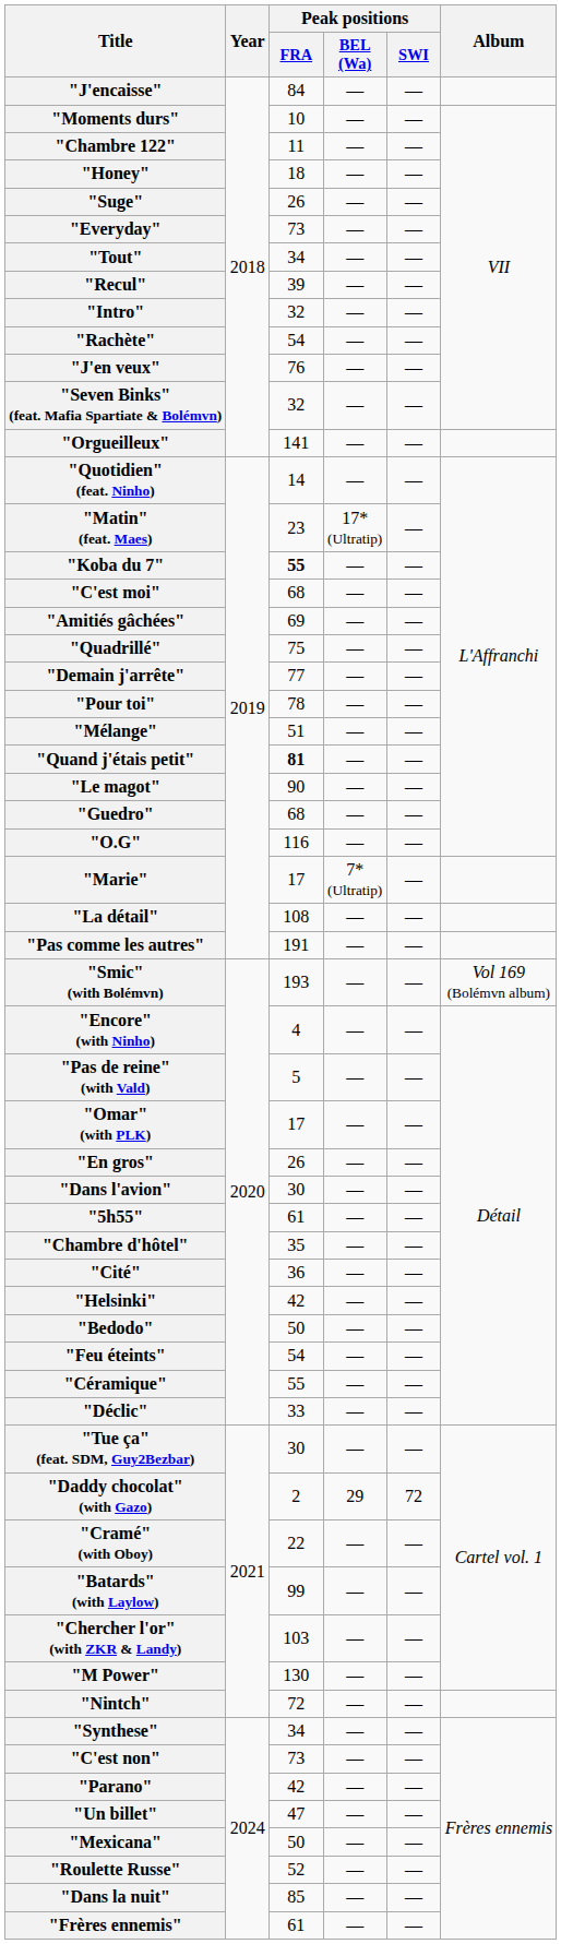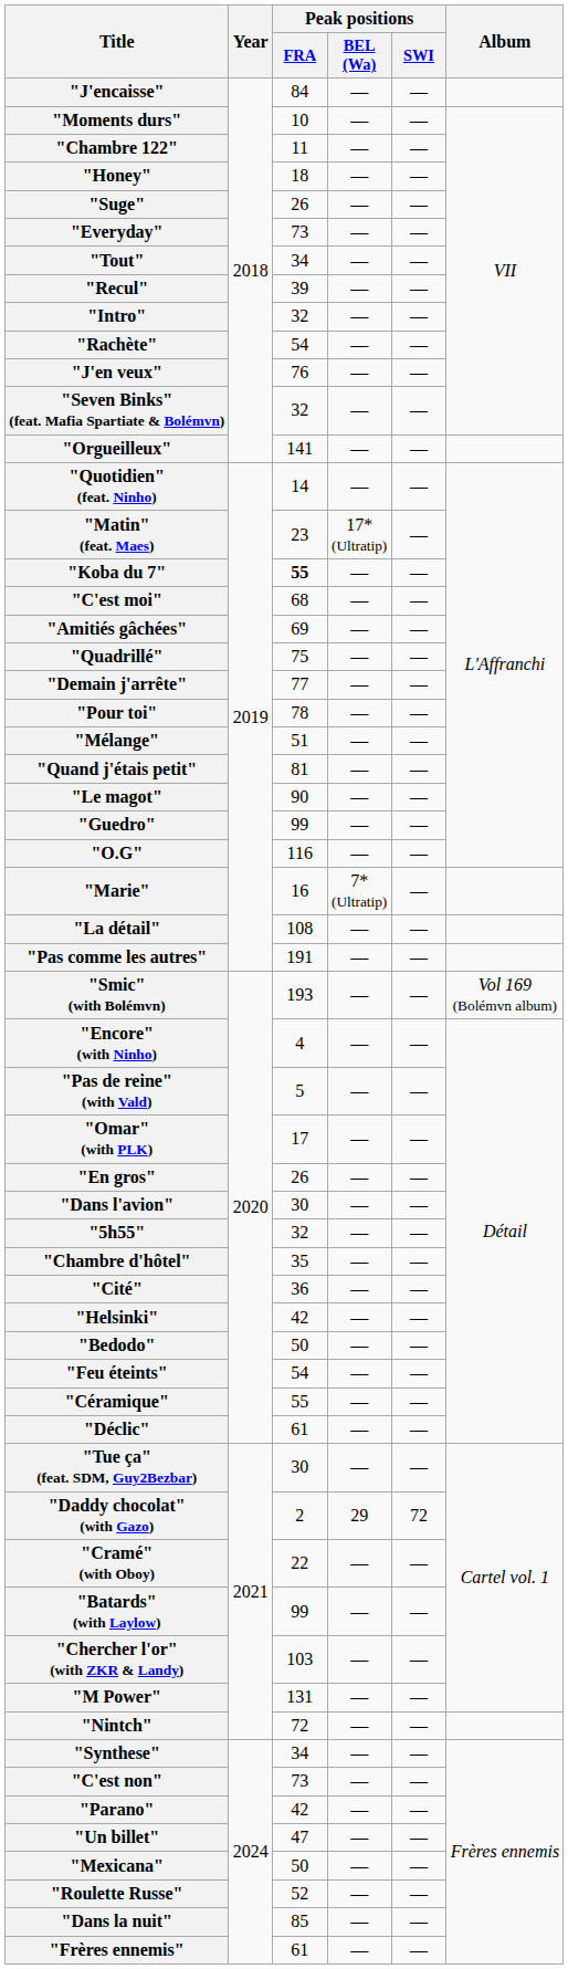 <table class="wikitable plainrowheaders" style="text-align:center">
 <tr>
 <th scope="col" rowspan="2">Title</th>
 <th scope="col" rowspan="2">Year</th>
 <th scope="col" colspan="3">Peak positions</th>
 <th scope="col" rowspan="2">Album</th>
 </tr>
 <tr>
 <th scope="col" style="width:3em;font-size:90%;"><a href='#'>FRA</a><br></th>
 <th scope="col" style="width:3em;font-size:90%;"><a href='#'>BEL <br>(Wa)</a><br></th>
 <th scope="col" style="width:3em;font-size:90%;"><a href='#'>SWI</a><br></th>
 </tr>
 <tr>
 <th scope="row">"J'encaisse"</th>
 <td rowspan=13>2018</td>
 <td>84</td>
 <td>—</td>
 <td>—</td>
 <td></td>
 </tr>
 <tr>
 <th scope="row">"Moments durs"</th>
 <td>10</td>
 <td>—</td>
 <td>—</td>
 <td rowspan=11><em>VII</em></td>
 </tr>
 <tr>
 <th scope="row">"Chambre 122"</th>
 <td>11</td>
 <td>—</td>
 <td>—</td>
 </tr>
 <tr>
 <th scope="row">"Honey"</th>
 <td>18</td>
 <td>—</td>
 <td>—</td>
 </tr>
 <tr>
 <th scope="row">"Suge"</th>
 <td>26</td>
 <td>—</td>
 <td>—</td>
 </tr>
 <tr>
 <th scope="row">"Everyday"</th>
 <td>73</td>
 <td>—</td>
 <td>—</td>
 </tr>
 <tr>
 <th scope="row">"Tout"</th>
 <td>34</td>
 <td>—</td>
 <td>—</td>
 </tr>
 <tr>
 <th scope="row">"Recul"</th>
 <td>39</td>
 <td>—</td>
 <td>—</td>
 </tr>
 <tr>
 <th scope="row">"Intro"</th>
 <td>32</td>
 <td>—</td>
 <td>—</td>
 </tr>
 <tr>
 <th scope="row">"Rachète"</th>
 <td>54</td>
 <td>—</td>
 <td>—</td>
 </tr>
 <tr>
 <th scope="row">"J'en veux"</th>
 <td>76</td>
 <td>—</td>
 <td>—</td>
 </tr>
 <tr>
 <th scope="row">"Seven Binks"<br><small>(feat. Mafia Spartiate & <a href='#'>Bolémvn</a>)</small></th>
 <td>32</td>
 <td>—</td>
 <td>—</td>
 </tr>
 <tr>
 <th scope="row">"Orgueilleux"</th>
 <td>141</td>
 <td>—</td>
 <td>—</td>
 <td></td>
 </tr>
 <tr>
 <th scope="row">"Quotidien"<br><small>(feat. <a href='#'>Ninho</a>)</small></th>
 <td rowspan=16>2019</td>
 <td>14</td>
 <td>—</td>
 <td>—</td>
 <td rowspan=13><em>L'Affranchi</em></td>
 </tr>
 <tr>
 <th scope="row">"Matin"<br><small>(feat. <a href='#'>Maes</a>)</small></th>
 <td>23</td>
 <td>17*<br><small>(Ultratip)</small></td>
 <td>—</td>
 </tr>
 <tr>
 <th scope="row">"Koba du 7"</th>
 <td><strong>55</strong></td>
 <td>—</td>
 <td>—</td>
 </tr>
 <tr>
 <th scope="row">"C'est moi"</th>
 <td>68</td>
 <td>—</td>
 <td>—</td>
 </tr>
 <tr>
 <th scope="row">"Amitiés gâchées"</th>
 <td>69</td>
 <td>—</td>
 <td>—</td>
 </tr>
 <tr>
 <th scope="row">"Quadrillé"</th>
 <td>75</td>
 <td>—</td>
 <td>—</td>
 </tr>
 <tr>
 <th scope="row">"Demain j'arrête"</th>
 <td>77</td>
 <td>—</td>
 <td>—</td>
 </tr>
 <tr>
 <th scope="row">"Pour toi"</th>
 <td>78</td>
 <td>—</td>
 <td>—</td>
 </tr>
 <tr>
 <th scope="row">"Mélange"</th>
 <td>51</td>
 <td>—</td>
 <td>—</td>
 </tr>
 <tr>
 <th scope="row">"Quand j'étais petit"</th>
-<td><strong>81</strong></td>
+<td>81</td>
 <td>—</td>
 <td>—</td>
 </tr>
 <tr>
 <th scope="row">"Le magot"</th>
 <td>90</td>
 <td>—</td>
 <td>—</td>
 </tr>
 <tr>
 <th scope="row">"Guedro"</th>
-<td>68</td>
+<td>99</td>
 <td>—</td>
 <td>—</td>
 </tr>
 <tr>
 <th scope="row">"O.G"</th>
 <td>116</td>
 <td>—</td>
 <td>—</td>
 </tr>
 <tr>
 <th scope="row">"Marie"</th>
-<td>17</td>
+<td>16</td>
 <td>7*<br><small>(Ultratip)</small></td>
 <td>—</td>
 <td></td>
 </tr>
 <tr>
 <th scope="row">"La détail"</th>
 <td>108</td>
 <td>—</td>
 <td>—</td>
 <td></td>
 </tr>
 <tr>
 <th scope="row">"Pas comme les autres"</th>
 <td>191</td>
 <td>—</td>
 <td>—</td>
 <td></td>
 </tr>
 <tr>
 <th scope="row">"Smic"<br><small>(with Bolémvn)</small></th>
 <td rowspan=14>2020</td>
 <td>193</td>
 <td>—</td>
 <td>—</td>
 <td><em>Vol 169</em> <br><small>(Bolémvn album)</small></td>
 </tr>
 <tr>
 <th scope="row">"Encore"<br><small>(with <a href='#'>Ninho</a>)</small></th>
 <td>4</td>
 <td>—</td>
 <td>—</td>
 <td rowspan=13><em>Détail</em></td>
 </tr>
 <tr>
 <th scope="row">"Pas de reine"<br><small>(with <a href='#'>Vald</a>)</small></th>
 <td>5</td>
 <td>—</td>
 <td>—</td>
 </tr>
 <tr>
 <th scope="row">"Omar"<br><small>(with <a href='#'>PLK</a>)</small></th>
 <td>17</td>
 <td>—</td>
 <td>—</td>
 </tr>
 <tr>
 <th scope="row">"En gros"</th>
 <td>26</td>
 <td>—</td>
 <td>—</td>
 </tr>
 <tr>
 <th scope="row">"Dans l'avion"</th>
 <td>30</td>
 <td>—</td>
 <td>—</td>
 </tr>
 <tr>
 <th scope="row">"5h55"</th>
-<td>61</td>
+<td>32</td>
 <td>—</td>
 <td>—</td>
 </tr>
 <tr>
 <th scope="row">"Chambre d'hôtel"</th>
 <td>35</td>
 <td>—</td>
 <td>—</td>
 </tr>
 <tr>
 <th scope="row">"Cité"</th>
 <td>36</td>
 <td>—</td>
 <td>—</td>
 </tr>
 <tr>
 <th scope="row">"Helsinki"</th>
 <td>42</td>
 <td>—</td>
 <td>—</td>
 </tr>
 <tr>
 <th scope="row">"Bedodo"</th>
 <td>50</td>
 <td>—</td>
 <td>—</td>
 </tr>
 <tr>
 <th scope="row">"Feu éteints"</th>
 <td>54</td>
 <td>—</td>
 <td>—</td>
 </tr>
 <tr>
 <th scope="row">"Céramique"</th>
 <td>55</td>
 <td>—</td>
 <td>—</td>
 </tr>
 <tr>
 <th scope="row">"Déclic"</th>
-<td>33</td>
+<td>61</td>
 <td>—</td>
 <td>—</td>
 </tr>
 <tr>
 <th scope="row">"Tue ça"<br><small>(feat. SDM, <a href='#'>Guy2Bezbar</a>)</small></th>
 <td rowspan=7>2021</td>
 <td>30</td>
 <td>—</td>
 <td>—</td>
 <td rowspan=6><em>Cartel vol. 1</em></td>
 </tr>
 <tr>
 <th scope="row">"Daddy chocolat"<br><small>(with <a href='#'>Gazo</a>)</small></th>
 <td>2</td>
 <td>29</td>
 <td>72</td>
 </tr>
 <tr>
 <th scope="row">"Cramé"<br><small>(with Oboy)</small></th>
 <td>22</td>
 <td>—</td>
 <td>—</td>
 </tr>
 <tr>
 <th scope="row">"Batards"<br><small>(with <a href='#'>Laylow</a>)</small></th>
 <td>99</td>
 <td>—</td>
 <td>—</td>
 </tr>
 <tr>
 <th scope="row">"Chercher l'or"<br><small>(with <a href='#'>ZKR</a> & <a href='#'>Landy</a>)</small></th>
 <td>103</td>
 <td>—</td>
 <td>—</td>
 </tr>
 <tr>
 <th scope="row">"M Power"</th>
-<td>130</td>
+<td>131</td>
 <td>—</td>
 <td>—</td>
 </tr>
 <tr>
 <th scope="row">"Nintch"</th>
 <td>72</td>
 <td>—</td>
 <td>—</td>
 <td></td>
 </tr>
 <tr>
 <th scope="row">"Synthese"</th>
 <td rowspan=8>2024</td>
 <td>34</td>
 <td>—</td>
 <td>—</td>
 <td rowspan=8><em>Frères ennemis</em></td>
 </tr>
 <tr>
 <th scope="row">"C'est non"<br></th>
 <td>73</td>
 <td>—</td>
 <td>—</td>
 </tr>
 <tr>
 <th scope="row">"Parano"<br></th>
 <td>42</td>
 <td>—</td>
 <td>—</td>
 </tr>
 <tr>
 <th scope="row">"Un billet"<br></th>
 <td>47</td>
 <td>—</td>
 <td>—</td>
 </tr>
 <tr>
 <th scope="row">"Mexicana"<br></th>
 <td>50</td>
 <td>—</td>
 <td>—</td>
 </tr>
 <tr>
 <th scope="row">"Roulette Russe"<br></th>
 <td>52</td>
 <td>—</td>
 <td>—</td>
 </tr>
 <tr>
 <th scope="row">"Dans la nuit"<br></th>
 <td>85</td>
 <td>—</td>
 <td>—</td>
 </tr>
 <tr>
 <th scope="row">"Frères ennemis"<br></th>
 <td>61</td>
 <td>—</td>
 <td>—</td>
 </tr>
 </table>
